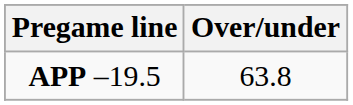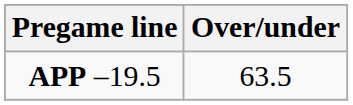 <table class="wikitable">
 <tr align="center">
 <th style=>Pregame line</th>
 <th style=>Over/under</th>
 </tr>
 <tr align="center">
 <td><strong>APP</strong> –19.5</td>
-<td>63.8</td>
+<td>63.5</td>
 </tr>
 </table>
